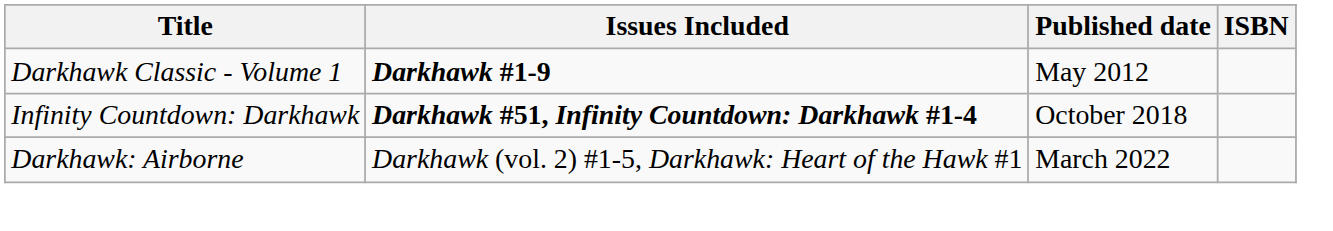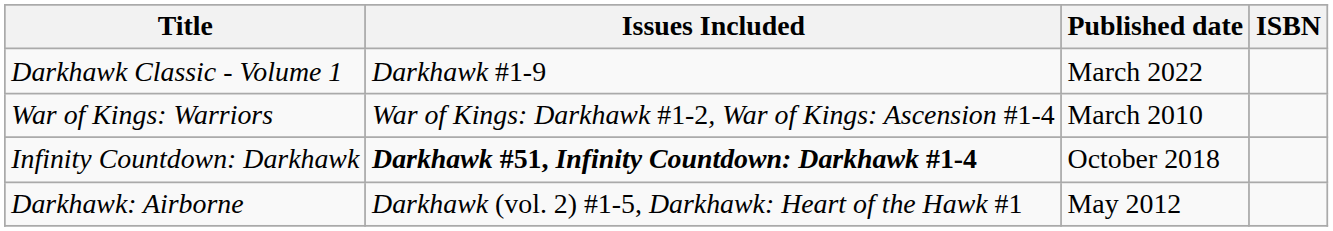 <table class="wikitable sortable">
 <tr>
 <th>Title</th>
 <th>Issues Included</th>
 <th>Published date</th>
 <th>ISBN</th>
 </tr>
 <tr>
 <td><em>Darkhawk Classic - Volume 1</em></td>
-<td><strong><em>Darkhawk</em> #1-9</strong></td>
-<td>May 2012</td>
+<td><em>Darkhawk</em> #1-9</td>
+<td>March 2022</td>
+<td></td>
+</tr>
+<tr>
+<td><em>War of Kings: Warriors</em></td>
+<td><em>War of Kings: Darkhawk</em> #1-2<em>, War of Kings: Ascension</em> #1-4</td>
+<td>March 2010</td>
 <td></td>
 </tr>
 <tr>
 <td><em>Infinity Countdown: Darkhawk</em></td>
 <td><strong><em>Darkhawk</em> #51, <em>Infinity Countdown: Darkhawk</em> #1-4</strong></td>
 <td>October 2018</td>
 <td></td>
 </tr>
 <tr>
 <td><em>Darkhawk: Airborne</em></td>
 <td><em>Darkhawk</em> (vol. 2) #1-5, <em>Darkhawk: Heart of the Hawk</em> #1</td>
-<td>March 2022</td>
+<td>May 2012</td>
 <td></td>
 </tr>
 </table>
